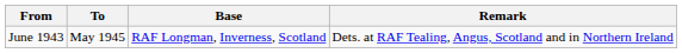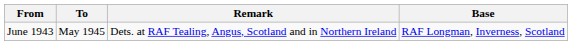 <table class="wikitable">
 <tr>
 <th>From</th>
 <th>To</th>
+<th>Remark</th>
 <th>Base</th>
-<th>Remark</th>
 </tr>
 <tr>
 <td>June 1943</td>
 <td>May 1945</td>
+<td>Dets. at <a href='#'>RAF Tealing</a>, <a href='#'>Angus, Scotland</a> and in <a href='#'>Northern Ireland</a></td>
 <td><a href='#'>RAF Longman</a>, <a href='#'>Inverness</a>, <a href='#'>Scotland</a></td>
-<td>Dets. at <a href='#'>RAF Tealing</a>, <a href='#'>Angus, Scotland</a> and in <a href='#'>Northern Ireland</a></td>
 </tr>
 </table>
